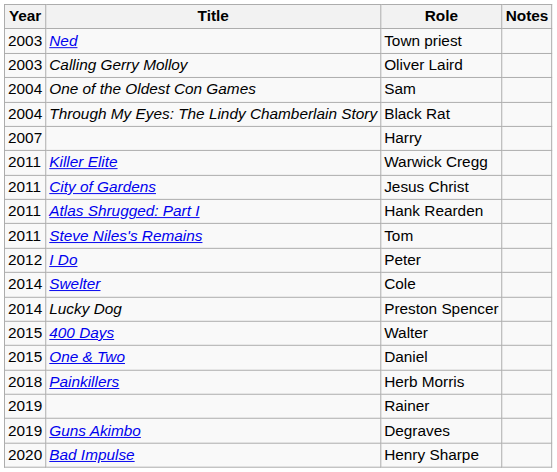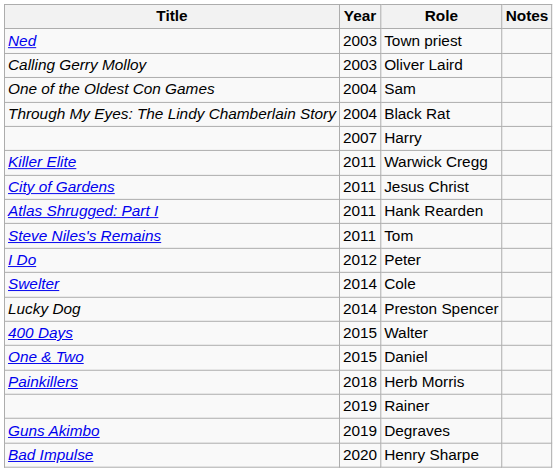 <table class="wikitable sortable">
 <tr>
+<th>Title</th>
 <th>Year</th>
-<th>Title</th>
 <th>Role</th>
 <th class="unsortable">Notes</th>
 </tr>
 <tr>
+<td><em><a href='#'>Ned</a></em></td>
 <td>2003</td>
-<td><em><a href='#'>Ned</a></em></td>
 <td>Town priest</td>
 <td></td>
 </tr>
 <tr>
+<td><em>Calling Gerry Molloy</em></td>
 <td>2003</td>
-<td><em>Calling Gerry Molloy</em></td>
 <td>Oliver Laird</td>
 <td></td>
 </tr>
 <tr>
+<td><em>One of the Oldest Con Games</em></td>
 <td>2004</td>
-<td><em>One of the Oldest Con Games</em></td>
 <td>Sam</td>
 <td></td>
 </tr>
 <tr>
+<td><em>Through My Eyes: The Lindy Chamberlain Story</em></td>
 <td>2004</td>
-<td><em>Through My Eyes: The Lindy Chamberlain Story</em></td>
 <td>Black Rat</td>
 <td></td>
 </tr>
 <tr>
+<td><em></em></td>
 <td>2007</td>
-<td><em></em></td>
 <td>Harry</td>
 <td></td>
 </tr>
 <tr>
+<td><em><a href='#'>Killer Elite</a></em></td>
 <td>2011</td>
-<td><em><a href='#'>Killer Elite</a></em></td>
 <td>Warwick Cregg</td>
 <td></td>
 </tr>
 <tr>
+<td><em><a href='#'>City of Gardens</a></em></td>
 <td>2011</td>
-<td><em><a href='#'>City of Gardens</a></em></td>
 <td>Jesus Christ</td>
 <td></td>
 </tr>
 <tr>
+<td><em><a href='#'>Atlas Shrugged: Part I</a></em></td>
 <td>2011</td>
-<td><em><a href='#'>Atlas Shrugged: Part I</a></em></td>
 <td>Hank Rearden</td>
 <td></td>
 </tr>
 <tr>
+<td><em><a href='#'>Steve Niles's Remains</a></em></td>
 <td>2011</td>
-<td><em><a href='#'>Steve Niles's Remains</a></em></td>
 <td>Tom</td>
 <td></td>
 </tr>
 <tr>
+<td><em><a href='#'>I Do</a></em></td>
 <td>2012</td>
-<td><em><a href='#'>I Do</a></em></td>
 <td>Peter</td>
 <td></td>
 </tr>
 <tr>
+<td><em><a href='#'>Swelter</a></em></td>
 <td>2014</td>
-<td><em><a href='#'>Swelter</a></em></td>
 <td>Cole</td>
 <td></td>
 </tr>
 <tr>
+<td><em>Lucky Dog</em></td>
 <td>2014</td>
-<td><em>Lucky Dog</em></td>
 <td>Preston Spencer</td>
 <td></td>
 </tr>
 <tr>
+<td><em><a href='#'>400 Days</a></em></td>
 <td>2015</td>
-<td><em><a href='#'>400 Days</a></em></td>
 <td>Walter</td>
 <td></td>
 </tr>
 <tr>
+<td><em><a href='#'>One & Two</a></em></td>
 <td>2015</td>
-<td><em><a href='#'>One & Two</a></em></td>
 <td>Daniel</td>
 <td></td>
 </tr>
 <tr>
+<td><em><a href='#'>Painkillers</a></em></td>
 <td>2018</td>
-<td><em><a href='#'>Painkillers</a></em></td>
 <td>Herb Morris</td>
 <td></td>
 </tr>
 <tr>
+<td><em></em></td>
 <td>2019</td>
-<td><em></em></td>
 <td>Rainer</td>
 <td></td>
 </tr>
 <tr>
+<td><em><a href='#'>Guns Akimbo</a></em></td>
 <td>2019</td>
-<td><em><a href='#'>Guns Akimbo</a></em></td>
 <td>Degraves</td>
 <td></td>
 </tr>
 <tr>
+<td><em><a href='#'>Bad Impulse</a></em></td>
 <td>2020</td>
-<td><em><a href='#'>Bad Impulse</a></em></td>
 <td>Henry Sharpe</td>
 <td></td>
 </tr>
 </table>
